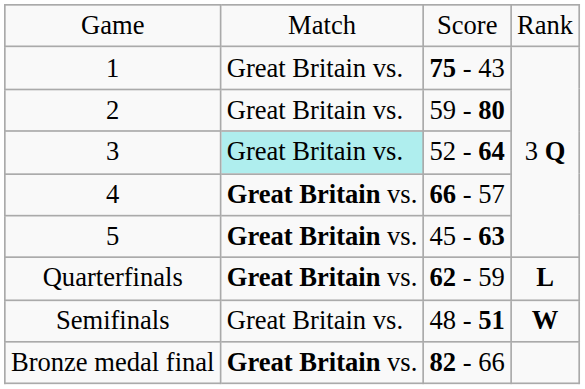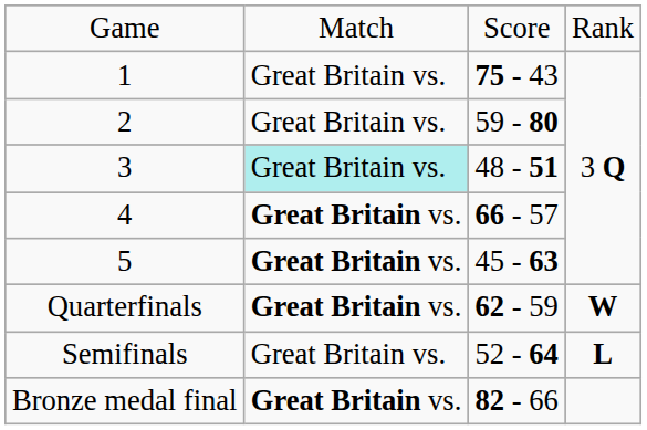 <table class="wikitable">
 <tr>
 <td style="text-align:center;">Game</td>
 <td style="text-align:center;">Match</td>
 <td style="text-align:center;">Score</td>
 <td style="text-align:center;">Rank</td>
 </tr>
 <tr>
 <td style="text-align:center;">1</td>
 <td>Great Britain vs. <strong></strong></td>
 <td style="text-align:center;"><strong>75</strong> - 43</td>
 <td rowspan="5" style="text-align:center;">3 <strong>Q</strong></td>
 </tr>
 <tr>
 <td style="text-align:center;">2</td>
 <td>Great Britain vs. <strong></strong></td>
 <td style="text-align:center;">59 - <strong>80</strong></td>
 </tr>
 <tr>
 <td style="text-align:center;">3</td>
 <td style="background: paleturquoise;">Great Britain vs. <strong></strong></td>
-<td style="text-align:center;">52 - <strong>64</strong></td>
+<td style="text-align:center;">48 - <strong>51</strong></td>
 </tr>
 <tr>
 <td style="text-align:center;">4</td>
 <td><strong>Great Britain</strong> vs. </td>
 <td style="text-align:center;"><strong>66</strong> - 57</td>
 </tr>
 <tr>
 <td style="text-align:center;">5</td>
 <td><strong>Great Britain</strong> vs. </td>
 <td style="text-align:center;">45 - <strong>63</strong></td>
 </tr>
 <tr>
 <td style="text-align:center;">Quarterfinals</td>
 <td><strong>Great Britain</strong> vs. </td>
 <td style="text-align:center;"><strong>62</strong> - 59</td>
-<td style="text-align:center;"><strong>L</strong></td>
+<td style="text-align:center;"><strong>W</strong></td>
 </tr>
 <tr>
 <td style="text-align:center;">Semifinals</td>
 <td>Great Britain vs. <strong></strong></td>
-<td style="text-align:center;">48 - <strong>51</strong></td>
-<td style="text-align:center;"><strong>W</strong></td>
+<td style="text-align:center;">52 - <strong>64</strong></td>
+<td style="text-align:center;"><strong>L</strong></td>
 </tr>
 <tr>
 <td style="text-align:center;">Bronze medal final</td>
 <td><strong>Great Britain</strong> vs. </td>
 <td style="text-align:center;"><strong>82</strong> - 66</td>
 <td style="text-align:center;"></td>
 </tr>
 </table>
